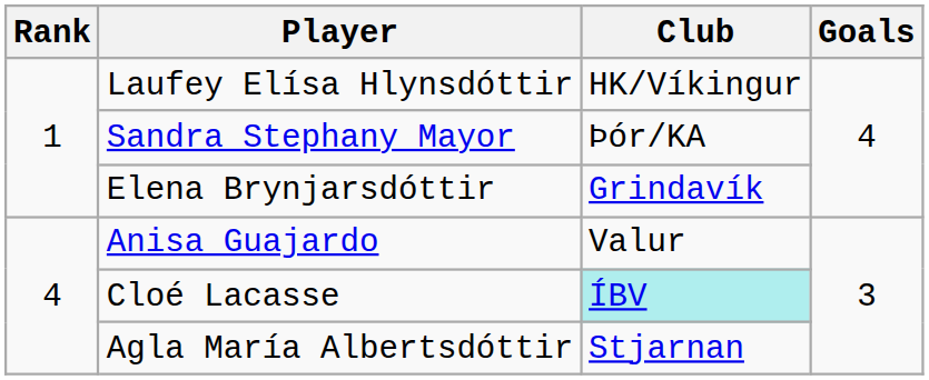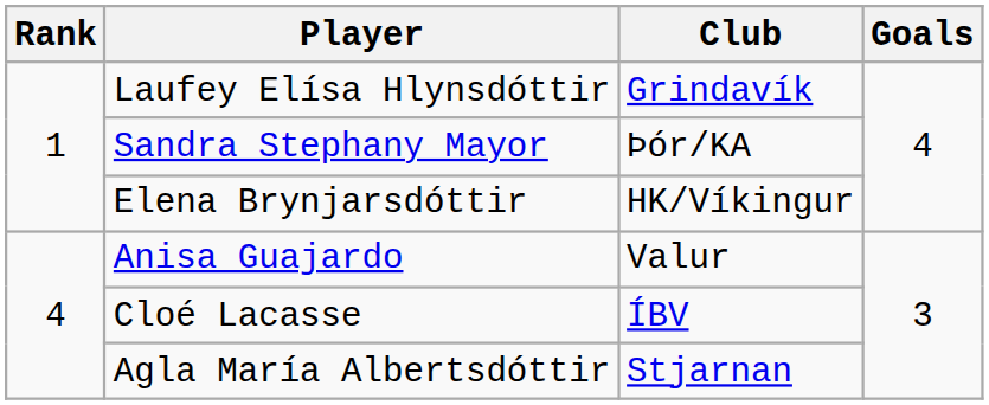 <table class="wikitable sortable" style="text-align:center">
 <tr>
 <th>Rank</th>
 <th>Player</th>
 <th>Club</th>
 <th>Goals</th>
 </tr>
 <tr>
 <td rowspan="3">1</td>
 <td align="left"> Laufey Elísa Hlynsdóttir</td>
-<td align="left">HK/Víkingur</td>
+<td align="left"><a href='#'>Grindavík</a></td>
 <td rowspan="3">4</td>
 </tr>
 <tr>
 <td align="left"> <a href='#'>Sandra Stephany Mayor</a></td>
 <td align="left">Þór/KA</td>
 </tr>
 <tr>
 <td align="left"> Elena Brynjarsdóttir</td>
-<td align="left"><a href='#'>Grindavík</a></td>
+<td align="left">HK/Víkingur</td>
 </tr>
 <tr>
 <td rowspan="3">4</td>
 <td align="left"> <a href='#'>Anisa Guajardo</a></td>
 <td align="left">Valur</td>
 <td rowspan="3">3</td>
 </tr>
 <tr>
 <td align="left"> Cloé Lacasse</td>
-<td align="left" style="background: paleturquoise;"><a href='#'>ÍBV</a></td>
+<td align="left"><a href='#'>ÍBV</a></td>
 </tr>
 <tr>
 <td align="left"> Agla María Albertsdóttir</td>
 <td align="left"><a href='#'>Stjarnan</a></td>
 </tr>
 </table>
